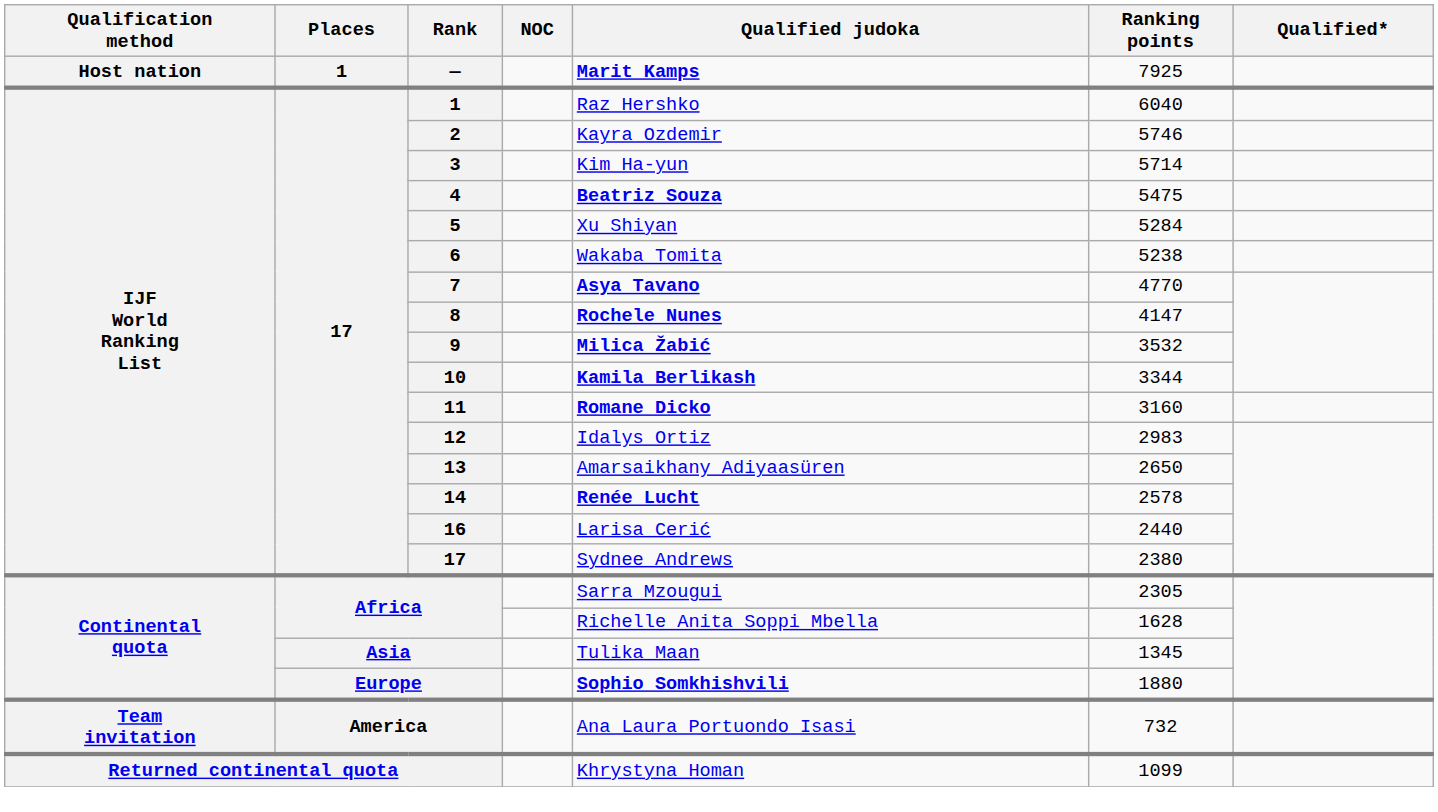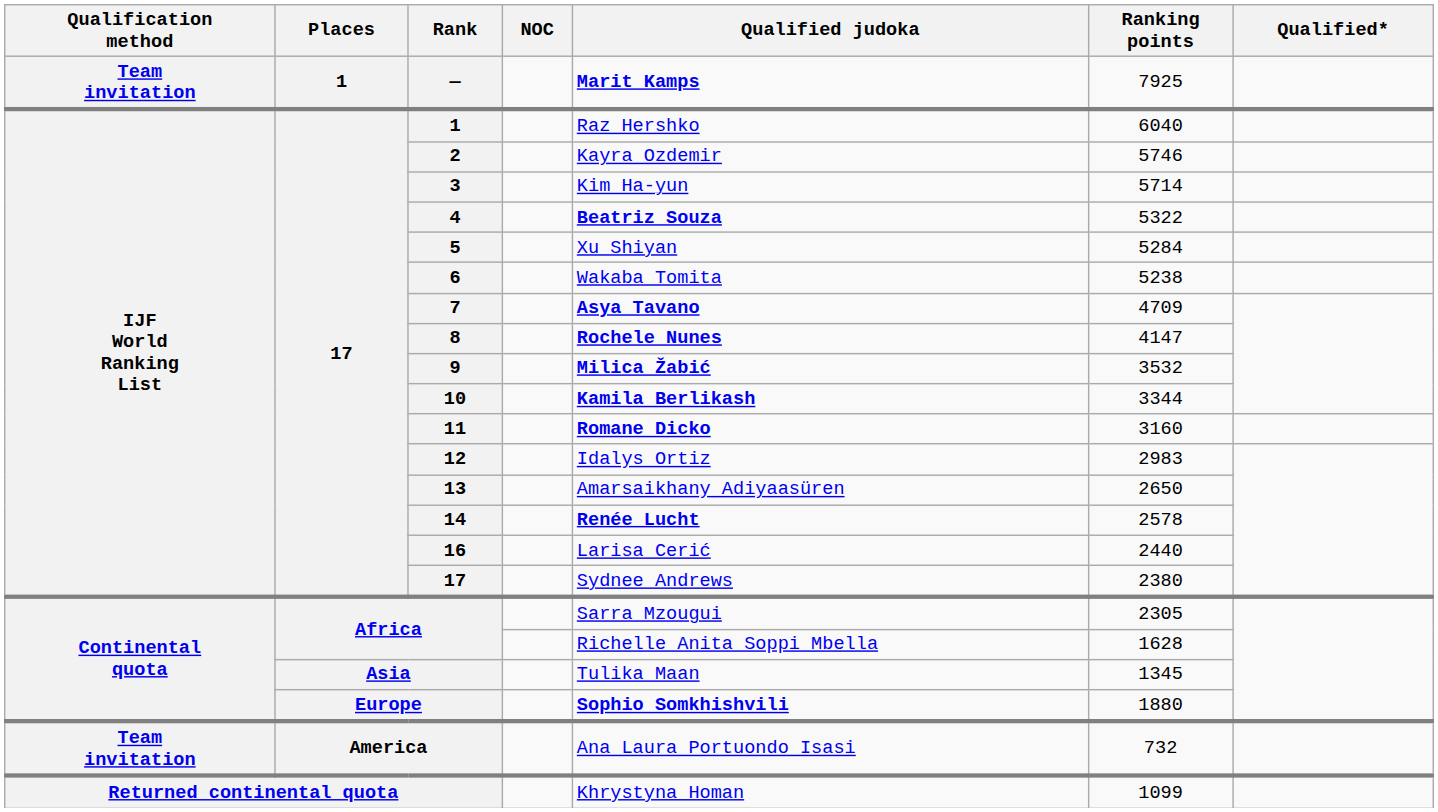 <table class="wikitable" width=1000>
 <tr>
 <th>Qualification<br>method</th>
 <th>Places</th>
 <th>Rank</th>
 <th>NOC</th>
 <th>Qualified judoka</th>
 <th>Ranking<br>points</th>
 <th>Qualified*<br></th>
 </tr>
 <tr style="border-bottom: 3px solid grey;">
-<th>Host nation</th>
+<th rowspan=1><a href='#'>Team<br>invitation</a></th>
 <th>1</th>
 <th>—</th>
 <td></td>
 <td><strong><a href='#'>Marit Kamps</a></strong></td>
 <td align=center>7925</td>
 <td></td>
 </tr>
 <tr>
 <th rowspan=16>IJF<br>World<br>Ranking<br>List</th>
 <th rowspan=16>17</th>
 <th>1</th>
 <td></td>
 <td><a href='#'>Raz Hershko</a></td>
 <td align=center>6040</td>
 </tr>
 <tr>
 <th>2</th>
 <td></td>
 <td><a href='#'>Kayra Ozdemir</a></td>
 <td align=center>5746</td>
 <td></td>
 </tr>
 <tr>
 <th>3</th>
 <td></td>
 <td><a href='#'>Kim Ha-yun</a></td>
 <td align=center>5714</td>
 <td></td>
 </tr>
 <tr>
 <th>4</th>
 <td></td>
 <td><strong><a href='#'>Beatriz Souza</a></strong></td>
-<td align=center>5475</td>
+<td align=center>5322</td>
 </tr>
 <tr>
 <th>5</th>
 <td></td>
 <td><a href='#'>Xu Shiyan</a></td>
 <td align=center>5284</td>
 <td></td>
 </tr>
 <tr>
 <th>6</th>
 <td></td>
 <td><a href='#'>Wakaba Tomita</a></td>
 <td align=center>5238</td>
 <td></td>
 </tr>
 <tr>
 <th>7</th>
 <td></td>
 <td><strong><a href='#'>Asya Tavano</a></strong></td>
-<td align=center>4770</td>
+<td align=center>4709</td>
 </tr>
 <tr>
 <th>8</th>
 <td></td>
 <td><strong><a href='#'>Rochele Nunes</a></strong></td>
 <td align=center>4147</td>
 </tr>
 <tr>
 <th>9</th>
 <td></td>
 <td><strong><a href='#'>Milica Žabić</a></strong></td>
 <td align=center>3532</td>
 </tr>
 <tr>
 <th>10</th>
 <td></td>
 <td><strong><a href='#'>Kamila Berlikash</a></strong></td>
 <td align=center>3344</td>
 </tr>
 <tr>
 <th>11</th>
 <td></td>
 <td><strong><a href='#'>Romane Dicko</a></strong></td>
 <td align=center>3160</td>
 <td></td>
 </tr>
 <tr>
 <th>12</th>
 <td></td>
 <td><a href='#'>Idalys Ortiz</a></td>
 <td align=center>2983</td>
 </tr>
 <tr>
 <th>13</th>
 <td></td>
 <td><a href='#'>Amarsaikhany Adiyaasüren</a></td>
 <td align=center>2650</td>
 </tr>
 <tr>
 <th>14</th>
 <td></td>
 <td><strong><a href='#'>Renée Lucht</a></strong></td>
 <td align=center>2578</td>
 </tr>
 <tr>
 <th>16</th>
 <td></td>
 <td><a href='#'>Larisa Cerić</a></td>
 <td align=center>2440</td>
 </tr>
 <tr>
 <th>17</th>
 <td></td>
 <td><a href='#'>Sydnee Andrews</a></td>
 <td align=center>2380</td>
 </tr>
 <tr style="border-top: 3px solid grey;">
 <th rowspan=4><a href='#'>Continental<br>quota</a></th>
 <th rowspan=2 colspan=2><a href='#'>Africa</a></th>
 <td></td>
 <td><a href='#'>Sarra Mzougui</a></td>
 <td align=center>2305</td>
 </tr>
 <tr>
 <td></td>
 <td><a href='#'>Richelle Anita Soppi Mbella</a></td>
 <td align=center>1628</td>
 </tr>
 <tr>
 <th rowspan=1 colspan=2><a href='#'>Asia</a></th>
 <td></td>
 <td><a href='#'>Tulika Maan</a></td>
 <td align=center>1345</td>
 </tr>
 <tr>
 <th rowspan=1 colspan=2><a href='#'>Europe</a></th>
 <td></td>
 <td><strong><a href='#'>Sophio Somkhishvili</a></strong></td>
 <td align=center>1880</td>
 </tr>
 <tr style="border-top: 3px solid grey;">
 <th rowspan=1><a href='#'>Team<br>invitation</a></th>
 <th colspan=2>America</th>
 <td></td>
 <td><a href='#'>Ana Laura Portuondo Isasi</a></td>
 <td align=center>732</td>
 </tr>
 <tr style="border-top: 3px solid grey;">
 <th rowspan=1 colspan=3><a href='#'>Returned continental quota</a></th>
 <td></td>
 <td><a href='#'>Khrystyna Homan</a></td>
 <td align=center>1099</td>
 </tr>
 </table>
